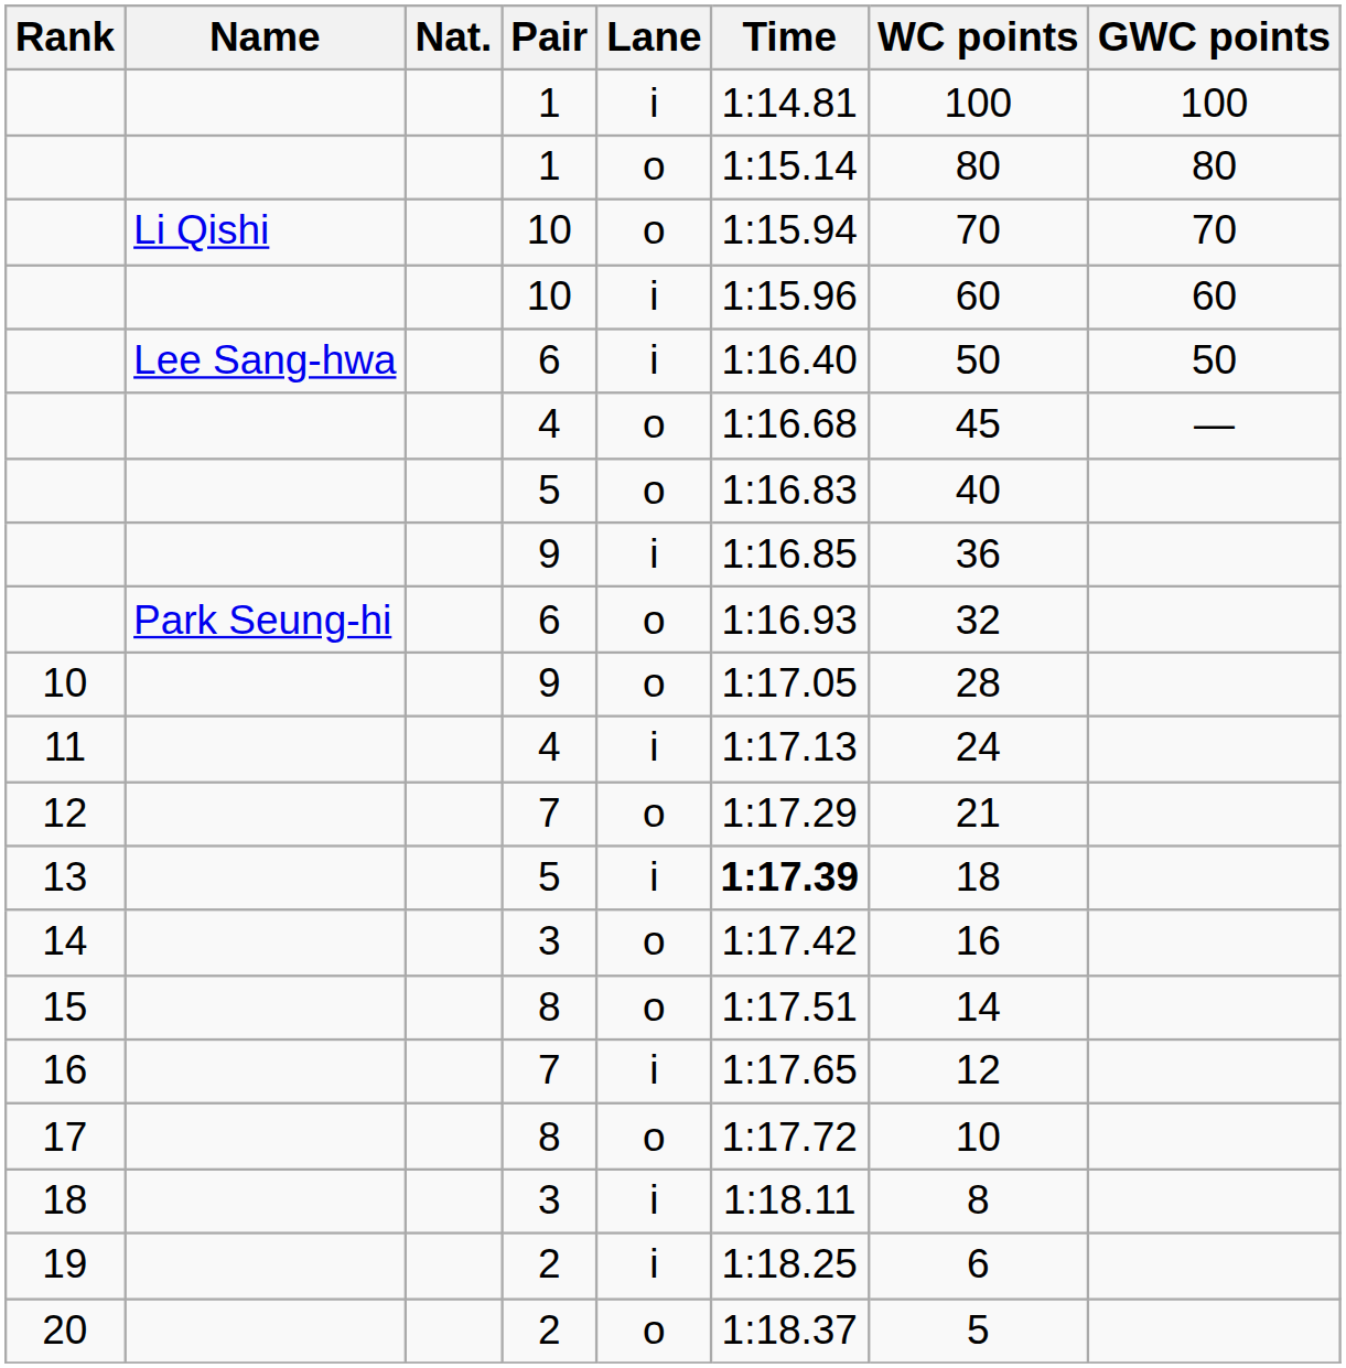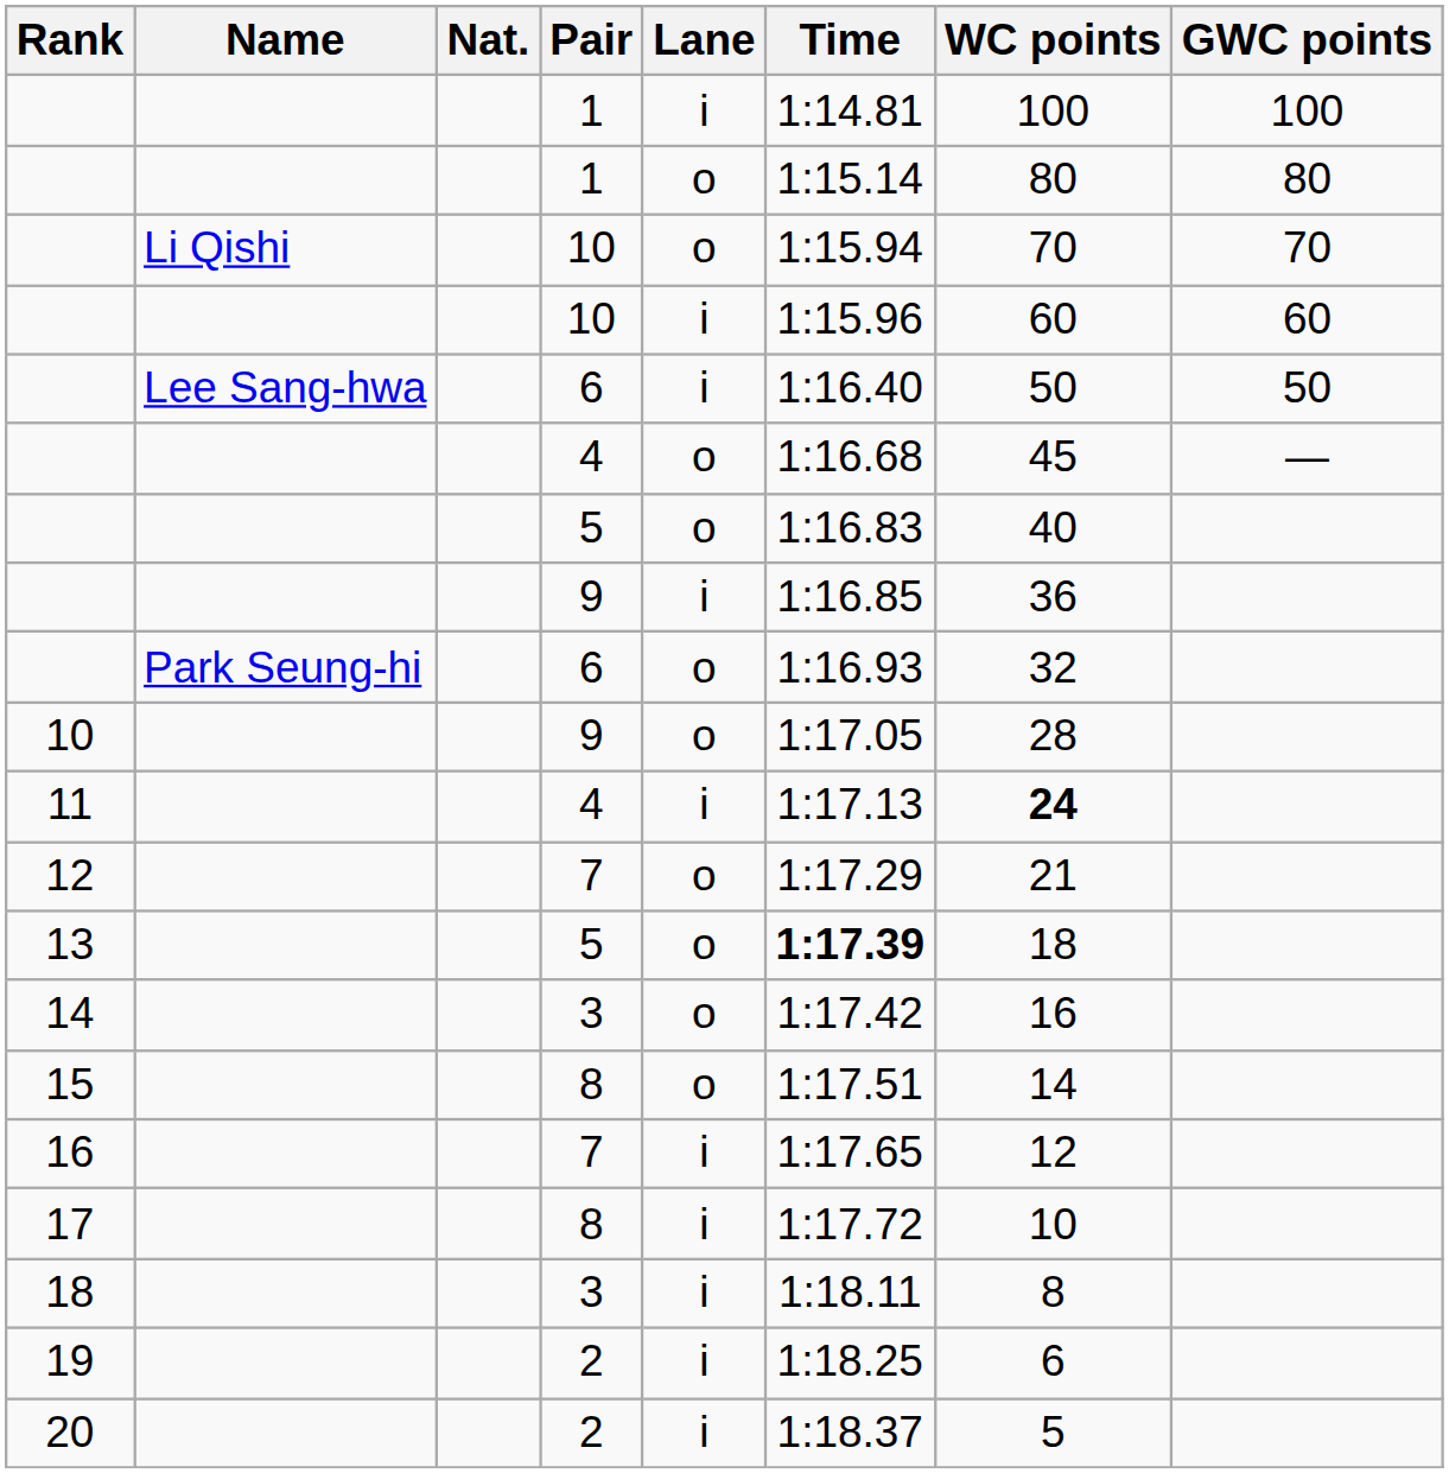 <table class="wikitable sortable" style="text-align:center">
 <tr>
 <th>Rank</th>
 <th>Name</th>
 <th>Nat.</th>
 <th>Pair</th>
 <th>Lane</th>
 <th>Time</th>
 <th>WC points</th>
 <th>GWC points</th>
 </tr>
 <tr>
 <td></td>
 <td align=left></td>
 <td></td>
 <td>1</td>
 <td>i</td>
 <td>1:14.81</td>
 <td>100</td>
 <td>100</td>
 </tr>
 <tr>
 <td></td>
 <td align=left></td>
 <td></td>
 <td>1</td>
 <td>o</td>
 <td>1:15.14</td>
 <td>80</td>
 <td>80</td>
 </tr>
 <tr>
 <td></td>
 <td align=left><a href='#'>Li Qishi</a></td>
 <td></td>
 <td>10</td>
 <td>o</td>
 <td>1:15.94</td>
 <td>70</td>
 <td>70</td>
 </tr>
 <tr>
 <td></td>
 <td align=left></td>
 <td></td>
 <td>10</td>
 <td>i</td>
 <td>1:15.96</td>
 <td>60</td>
 <td>60</td>
 </tr>
 <tr>
 <td></td>
 <td align=left><a href='#'>Lee Sang-hwa</a></td>
 <td></td>
 <td>6</td>
 <td>i</td>
 <td>1:16.40</td>
 <td>50</td>
 <td>50</td>
 </tr>
 <tr>
 <td></td>
 <td align=left></td>
 <td></td>
 <td>4</td>
 <td>o</td>
 <td>1:16.68</td>
 <td>45</td>
 <td>—</td>
 </tr>
 <tr>
 <td></td>
 <td align=left></td>
 <td></td>
 <td>5</td>
 <td>o</td>
 <td>1:16.83</td>
 <td>40</td>
 <td></td>
 </tr>
 <tr>
 <td></td>
 <td align=left></td>
 <td></td>
 <td>9</td>
 <td>i</td>
 <td>1:16.85</td>
 <td>36</td>
 <td></td>
 </tr>
 <tr>
 <td></td>
 <td align=left><a href='#'>Park Seung-hi</a></td>
 <td></td>
 <td>6</td>
 <td>o</td>
 <td>1:16.93</td>
 <td>32</td>
 <td></td>
 </tr>
 <tr>
 <td>10</td>
 <td align=left></td>
 <td></td>
 <td>9</td>
 <td>o</td>
 <td>1:17.05</td>
 <td>28</td>
 <td></td>
 </tr>
 <tr>
 <td>11</td>
 <td align=left></td>
 <td></td>
 <td>4</td>
 <td>i</td>
 <td>1:17.13</td>
-<td>24</td>
+<td><strong>24</strong></td>
 <td></td>
 </tr>
 <tr>
 <td>12</td>
 <td align=left></td>
 <td></td>
 <td>7</td>
 <td>o</td>
 <td>1:17.29</td>
 <td>21</td>
 <td></td>
 </tr>
 <tr>
 <td>13</td>
 <td align=left></td>
 <td></td>
 <td>5</td>
-<td>i</td>
+<td>o</td>
 <td><strong>1:17.39</strong></td>
 <td>18</td>
 <td></td>
 </tr>
 <tr>
 <td>14</td>
 <td align=left></td>
 <td></td>
 <td>3</td>
 <td>o</td>
 <td>1:17.42</td>
 <td>16</td>
 <td></td>
 </tr>
 <tr>
 <td>15</td>
 <td align=left></td>
 <td></td>
 <td>8</td>
 <td>o</td>
 <td>1:17.51</td>
 <td>14</td>
 <td></td>
 </tr>
 <tr>
 <td>16</td>
 <td align=left></td>
 <td></td>
 <td>7</td>
 <td>i</td>
 <td>1:17.65</td>
 <td>12</td>
 <td></td>
 </tr>
 <tr>
 <td>17</td>
 <td align=left></td>
 <td></td>
 <td>8</td>
-<td>o</td>
+<td>i</td>
 <td>1:17.72</td>
 <td>10</td>
 <td></td>
 </tr>
 <tr>
 <td>18</td>
 <td align=left></td>
 <td></td>
 <td>3</td>
 <td>i</td>
 <td>1:18.11</td>
 <td>8</td>
 <td></td>
 </tr>
 <tr>
 <td>19</td>
 <td align=left></td>
 <td></td>
 <td>2</td>
 <td>i</td>
 <td>1:18.25</td>
 <td>6</td>
 <td></td>
 </tr>
 <tr>
 <td>20</td>
 <td align=left></td>
 <td></td>
 <td>2</td>
-<td>o</td>
+<td>i</td>
 <td>1:18.37</td>
 <td>5</td>
 <td></td>
 </tr>
 </table>
